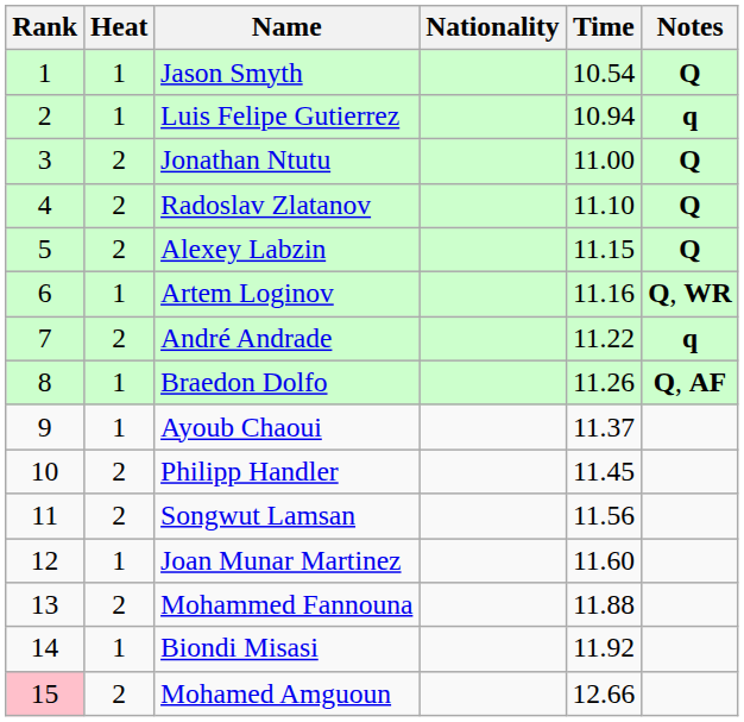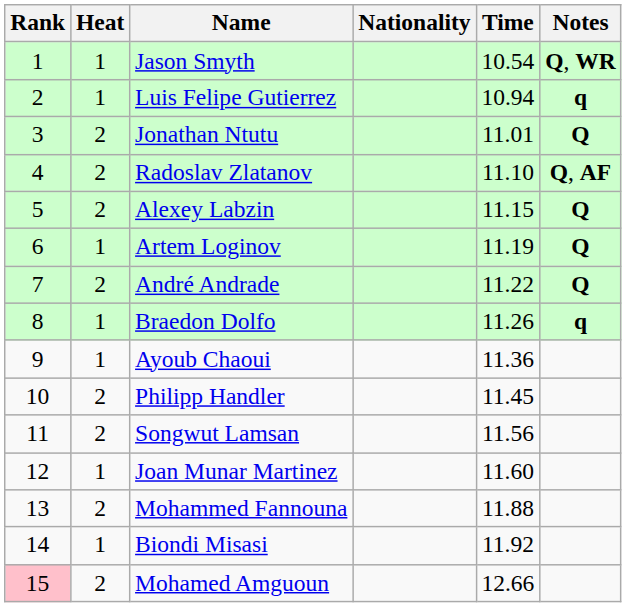 <table class="wikitable sortable" style="text-align:center">
 <tr>
 <th>Rank</th>
 <th>Heat</th>
 <th>Name</th>
 <th>Nationality</th>
 <th>Time</th>
 <th>Notes</th>
 </tr>
 <tr bgcolor=ccffcc>
 <td>1</td>
 <td>1</td>
 <td align=left><a href='#'>Jason Smyth</a></td>
 <td align=left></td>
 <td>10.54</td>
-<td><strong>Q</strong></td>
+<td><strong>Q</strong>, <strong>WR</strong></td>
 </tr>
 <tr bgcolor=ccffcc>
 <td>2</td>
 <td>1</td>
 <td align=left><a href='#'>Luis Felipe Gutierrez</a></td>
 <td align=left></td>
 <td>10.94</td>
 <td><strong>q</strong></td>
 </tr>
 <tr bgcolor=ccffcc>
 <td>3</td>
 <td>2</td>
 <td align=left><a href='#'>Jonathan Ntutu</a></td>
 <td align=left></td>
-<td>11.00</td>
+<td>11.01</td>
 <td><strong>Q</strong></td>
 </tr>
 <tr bgcolor=ccffcc>
 <td>4</td>
 <td>2</td>
 <td align=left><a href='#'>Radoslav Zlatanov</a></td>
 <td align=left></td>
 <td>11.10</td>
-<td><strong>Q</strong></td>
+<td><strong>Q</strong>, <strong>AF</strong></td>
 </tr>
 <tr bgcolor=ccffcc>
 <td>5</td>
 <td>2</td>
 <td align=left><a href='#'>Alexey Labzin</a></td>
 <td align=left></td>
 <td>11.15</td>
 <td><strong>Q</strong></td>
 </tr>
 <tr bgcolor=ccffcc>
 <td>6</td>
 <td>1</td>
 <td align=left><a href='#'>Artem Loginov</a></td>
 <td align=left></td>
-<td>11.16</td>
-<td><strong>Q</strong>, <strong>WR</strong></td>
+<td>11.19</td>
+<td><strong>Q</strong></td>
 </tr>
 <tr bgcolor=ccffcc>
 <td>7</td>
 <td>2</td>
 <td align=left><a href='#'>André Andrade</a></td>
 <td align=left></td>
 <td>11.22</td>
-<td><strong>q</strong></td>
+<td><strong>Q</strong></td>
 </tr>
 <tr bgcolor=ccffcc>
 <td>8</td>
 <td>1</td>
 <td align=left><a href='#'>Braedon Dolfo</a></td>
 <td align=left></td>
 <td>11.26</td>
-<td><strong>Q</strong>, <strong>AF</strong></td>
+<td><strong>q</strong></td>
 </tr>
 <tr>
 <td>9</td>
 <td>1</td>
 <td align=left><a href='#'>Ayoub Chaoui</a></td>
 <td align=left></td>
-<td>11.37</td>
+<td>11.36</td>
 <td></td>
 </tr>
 <tr>
 <td>10</td>
 <td>2</td>
 <td align=left><a href='#'>Philipp Handler</a></td>
 <td align=left></td>
 <td>11.45</td>
 <td></td>
 </tr>
 <tr>
 <td>11</td>
 <td>2</td>
 <td align=left><a href='#'>Songwut Lamsan</a></td>
 <td align=left></td>
 <td>11.56</td>
 <td></td>
 </tr>
 <tr>
 <td>12</td>
 <td>1</td>
 <td align=left><a href='#'>Joan Munar Martinez</a></td>
 <td align=left></td>
 <td>11.60</td>
 <td></td>
 </tr>
 <tr>
 <td>13</td>
 <td>2</td>
 <td align=left><a href='#'>Mohammed Fannouna</a></td>
 <td align=left></td>
 <td>11.88</td>
 <td></td>
 </tr>
 <tr>
 <td>14</td>
 <td>1</td>
 <td align=left><a href='#'>Biondi Misasi</a></td>
 <td align=left></td>
 <td>11.92</td>
 <td></td>
 </tr>
 <tr>
 <td style="background: pink;">15</td>
 <td>2</td>
 <td align=left><a href='#'>Mohamed Amguoun</a></td>
 <td align=left></td>
 <td>12.66</td>
 <td></td>
 </tr>
 </table>
